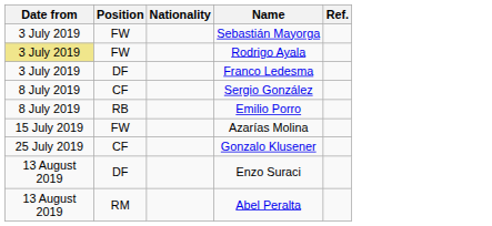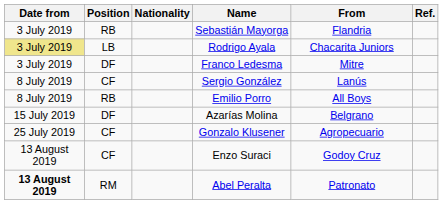 <table class="wikitable" style="text-align:center; font-size:90%; ">
 <tr>
 <th style="background:#; color:#; width:100px;">Date from</th>
 <th style="background:#; color:#; width:50px;">Position</th>
 <th style="background:#; color:#; width:50px;">Nationality</th>
 <th style="background:#; color:#; width:125px;">Name</th>
+<th style="background:#; color:#; width:155px;">From</th>
 <th style="background:#; color:#; width:25px;">Ref.</th>
 </tr>
 <tr>
 <td>3 July 2019</td>
-<td>FW</td>
+<td>RB</td>
 <td></td>
 <td><a href='#'>Sebastián Mayorga</a></td>
+<td> <a href='#'>Flandria</a></td>
 <td></td>
 </tr>
 <tr>
 <td style="background: khaki;">3 July 2019</td>
-<td>FW</td>
+<td>LB</td>
 <td></td>
 <td><a href='#'>Rodrigo Ayala</a></td>
+<td> <a href='#'>Chacarita Juniors</a></td>
 <td></td>
 </tr>
 <tr>
 <td>3 July 2019</td>
 <td>DF</td>
 <td></td>
 <td><a href='#'>Franco Ledesma</a></td>
+<td> <a href='#'>Mitre</a></td>
 <td></td>
 </tr>
 <tr>
 <td>8 July 2019</td>
 <td>CF</td>
 <td></td>
 <td><a href='#'>Sergio González</a></td>
+<td> <a href='#'>Lanús</a></td>
 <td></td>
 </tr>
 <tr>
 <td>8 July 2019</td>
 <td>RB</td>
 <td></td>
 <td><a href='#'>Emilio Porro</a></td>
+<td> <a href='#'>All Boys</a></td>
 <td></td>
 </tr>
 <tr>
 <td>15 July 2019</td>
-<td>FW</td>
+<td>DF</td>
 <td></td>
 <td>Azarías Molina</td>
+<td> <a href='#'>Belgrano</a></td>
 <td></td>
 </tr>
 <tr>
 <td>25 July 2019</td>
 <td>CF</td>
 <td></td>
 <td><a href='#'>Gonzalo Klusener</a></td>
+<td> <a href='#'>Agropecuario</a></td>
 <td></td>
 </tr>
 <tr>
 <td>13 August 2019</td>
-<td>DF</td>
+<td>CF</td>
 <td></td>
 <td>Enzo Suraci</td>
+<td> <a href='#'>Godoy Cruz</a></td>
 <td></td>
 </tr>
 <tr>
-<td>13 August 2019</td>
+<td><strong>13 August 2019</strong></td>
 <td>RM</td>
 <td></td>
 <td><a href='#'>Abel Peralta</a></td>
+<td> <a href='#'>Patronato</a></td>
 <td></td>
 </tr>
 </table>
